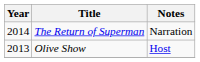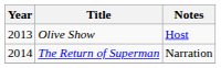 <table class="wikitable sortable">
 <tr>
 <th>Year</th>
 <th>Title</th>
 <th>Notes</th>
 </tr>
 <tr>
+<td>2013</td>
+<td><em>Olive Show</em></td>
+<td><a href='#'>Host</a></td>
+</tr>
+<tr>
 <td>2014</td>
 <td><em><a href='#'>The Return of Superman</a></em></td>
 <td>Narration</td>
 </tr>
 <tr>
-<td>2013</td>
-<td><em>Olive Show</em></td>
-<td><a href='#'>Host</a></td>
-</tr>
-<tr>
 </tr>
 </table>
